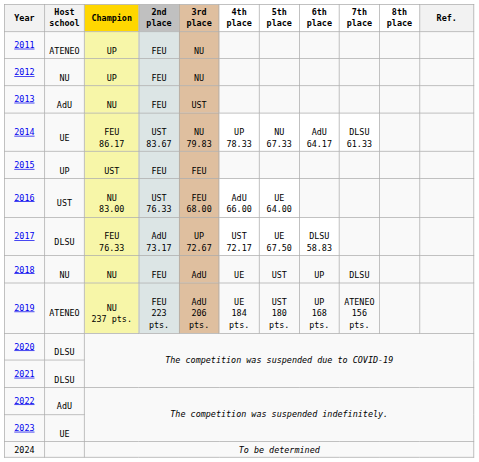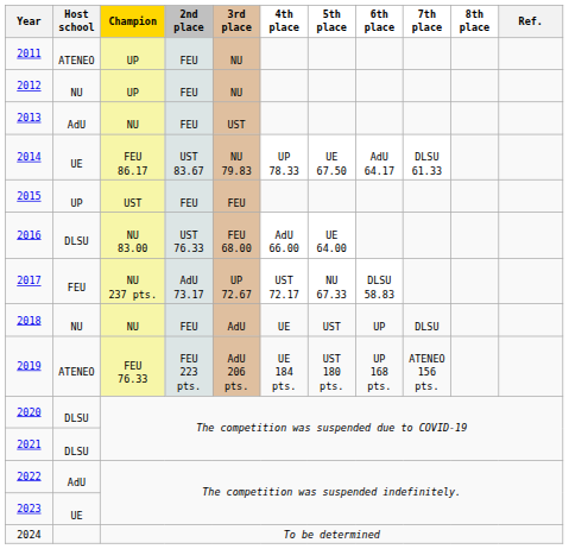 <table class="wikitable" style="font-size:90%; line-height:12pt; text-align:center;">
 <tr>
 <th width="50px">Year</th>
 <th width="50px">Host school</th>
 <th width="70px" style="background:gold;">Champion</th>
 <th width="50px" style="background:silver;">2nd place</th>
 <th width="50px" style="background:#dfbf9f;">3rd place</th>
 <th width="50px" style="background:white;">4th place</th>
 <th width="50px" style="background:white;">5th place</th>
 <th width="50px" style="background:white;">6th place</th>
 <th width="50px" style="background:white;">7th place</th>
 <th width="50px" style="background:white;">8th place</th>
 <th width="70px">Ref.</th>
 </tr>
 <tr>
 <td><a href='#'>2011</a></td>
 <td><br>ATENEO</td>
 <td style="background:#f7f6a8;"><br>UP</td>
 <td style="background:#dce5e5;"><br>FEU</td>
 <td style="background:#dfbf9f;"><br>NU</td>
 <td></td>
 <td></td>
 <td></td>
 <td></td>
 <td></td>
 <td></td>
 </tr>
 <tr>
 <td><a href='#'>2012</a></td>
 <td><br>NU</td>
 <td style="background:#f7f6a8;"><br>UP</td>
 <td style="background:#dce5e5;"><br>FEU</td>
 <td style="background:#dfbf9f;"><br>NU</td>
 <td></td>
 <td></td>
 <td></td>
 <td></td>
 <td></td>
 <td></td>
 </tr>
 <tr>
 <td><a href='#'>2013</a></td>
 <td><br>AdU</td>
 <td style="background:#f7f6a8;"><br>NU</td>
 <td style="background:#dce5e5;"><br>FEU</td>
 <td style="background:#dfbf9f;"><br>UST</td>
 <td></td>
 <td></td>
 <td></td>
 <td></td>
 <td></td>
 <td></td>
 </tr>
 <tr>
 <td><a href='#'>2014</a></td>
 <td><br>UE</td>
 <td style="background:#f7f6a8;"><br>FEU<br>86.17</td>
 <td style="background:#dce5e5;"><br>UST<br>83.67</td>
 <td style="background:#dfbf9f;"><br>NU<br>79.83</td>
 <td style="background:white;"><br>UP<br>78.33</td>
-<td style="background:white;"><br>NU<br>67.33</td>
+<td style="background:white;"><br>UE<br>67.50</td>
 <td style="background:white;"><br>AdU<br>64.17</td>
 <td style="background:white;"><br>DLSU<br>61.33</td>
 <td></td>
 <td></td>
 </tr>
 <tr>
 <td><a href='#'>2015</a></td>
 <td><br>UP</td>
 <td style="background:#f7f6a8;"><br>UST</td>
 <td style="background:#dce5e5;"><br>FEU</td>
 <td style="background:#dfbf9f;"><br>FEU</td>
 <td></td>
 <td></td>
 <td></td>
 <td></td>
 <td></td>
 <td></td>
 </tr>
 <tr>
 <td><a href='#'>2016</a></td>
-<td><br>UST</td>
+<td><br>DLSU</td>
 <td style="background:#f7f6a8;"><br>NU<br>83.00</td>
 <td style="background:#dce5e5;"><br>UST<br>76.33</td>
 <td style="background:#dfbf9f;"><br>FEU<br>68.00</td>
 <td style="background:white;"><br>AdU<br>66.00</td>
 <td style="background:white;"><br>UE<br>64.00</td>
 <td></td>
 <td></td>
 <td></td>
 <td></td>
 </tr>
 <tr>
 <td><a href='#'>2017</a></td>
-<td><br>DLSU</td>
-<td style="background:#f7f6a8;"><br>FEU<br>76.33</td>
+<td><br>FEU</td>
+<td style="background:#f7f6a8;"><br>NU<br>237 pts.</td>
 <td style="background:#dce5e5;"><br>AdU<br>73.17</td>
 <td style="background:#dfbf9f;"><br>UP<br>72.67</td>
 <td style="background:white;"><br>UST<br>72.17</td>
-<td style="background:white;"><br>UE<br>67.50</td>
+<td style="background:white;"><br>NU<br>67.33</td>
 <td style="background:white;"><br>DLSU<br>58.83</td>
 <td></td>
 <td></td>
 <td></td>
 </tr>
 <tr>
 <td><a href='#'>2018</a></td>
 <td><br>NU</td>
 <td style="background:#f7f6a8;"><br>NU</td>
 <td style="background:#dce5e5;"><br>FEU</td>
 <td style="background:#dfbf9f;"><br>AdU</td>
 <td style="background:#White   "><br>UE</td>
 <td style="background:#White   "><br>UST</td>
 <td style="background:#white   "><br>UP</td>
 <td style="background:#White   "><br>DLSU</td>
 <td></td>
 <td></td>
 </tr>
 <tr>
 <td><a href='#'>2019</a></td>
 <td><br>ATENEO</td>
-<td style="background:#f7f6a8;"><br>NU<br>237 pts.</td>
+<td style="background:#f7f6a8;"><br>FEU<br>76.33</td>
 <td style="background:#dce5e5;"><br>FEU<br>223 pts.</td>
 <td style="background:#dfbf9f;"><br>AdU<br>206 pts.</td>
 <td style="background:#White   "><br>UE<br>184 pts.</td>
 <td style="background:#White   "><br>UST<br>180 pts.</td>
 <td style="background:#White   "><br>UP<br>168 pts.</td>
 <td style="background:#White   "><br>ATENEO<br>156 pts.</td>
 <td></td>
 <td></td>
 </tr>
 <tr>
 <td><a href='#'>2020</a></td>
 <td><br>DLSU</td>
 <td colspan="9" rowspan="2"><em>The competition was suspended due to COVID-19</em></td>
 </tr>
 <tr>
 <td><a href='#'>2021</a></td>
 <td><br>DLSU</td>
 </tr>
 <tr>
 <td><a href='#'>2022</a></td>
 <td><br>AdU</td>
 <td colspan="9" rowspan="2"><em>The competition was suspended indefinitely.</em></td>
 </tr>
 <tr>
 <td><a href='#'>2023</a></td>
 <td><br>UE</td>
 </tr>
 <tr>
 <td>2024</td>
 <td></td>
 <td colspan="9"><em>To be determined</em></td>
 </tr>
 </table>
